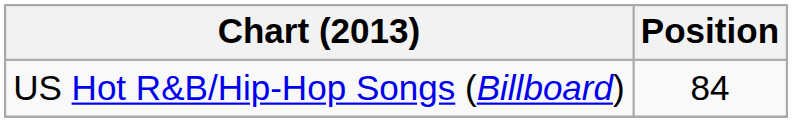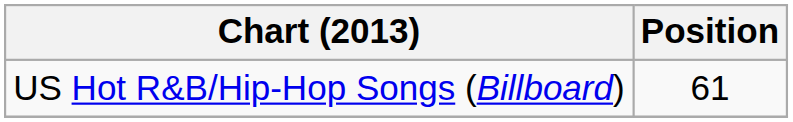 <table class="wikitable">
 <tr>
 <th scope="col">Chart (2013)</th>
 <th scope="col">Position</th>
 </tr>
 <tr>
 <td>US <a href='#'>Hot R&B/Hip-Hop Songs</a> (<em><a href='#'>Billboard</a></em>)</td>
-<td style="text-align:center;">84</td>
+<td style="text-align:center;">61</td>
 </tr>
 <tr>
 </tr>
 </table>
